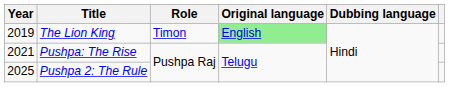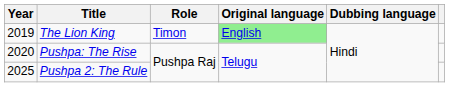 <table class="wikitable sortable">
 <tr>
 <th>Year</th>
 <th>Title</th>
 <th>Role</th>
 <th>Original language</th>
 <th>Dubbing language</th>
 <th class="unsortable"></th>
 </tr>
 <tr>
 <td>2019</td>
 <td><em><a href='#'>The Lion King</a></em></td>
 <td><a href='#'>Timon</a></td>
 <td style="background: lightgreen;"><a href='#'>English</a></td>
 <td rowspan="3">Hindi</td>
 <td></td>
 </tr>
 <tr>
-<td>2021</td>
+<td>2020</td>
 <td><em><a href='#'>Pushpa: The Rise</a></em></td>
 <td rowspan="2">Pushpa Raj</td>
 <td rowspan="2"><a href='#'>Telugu</a></td>
 <td></td>
 </tr>
 <tr>
 <td>2025</td>
 <td><em><a href='#'>Pushpa 2: The Rule</a></em></td>
 <td></td>
 </tr>
 </table>
